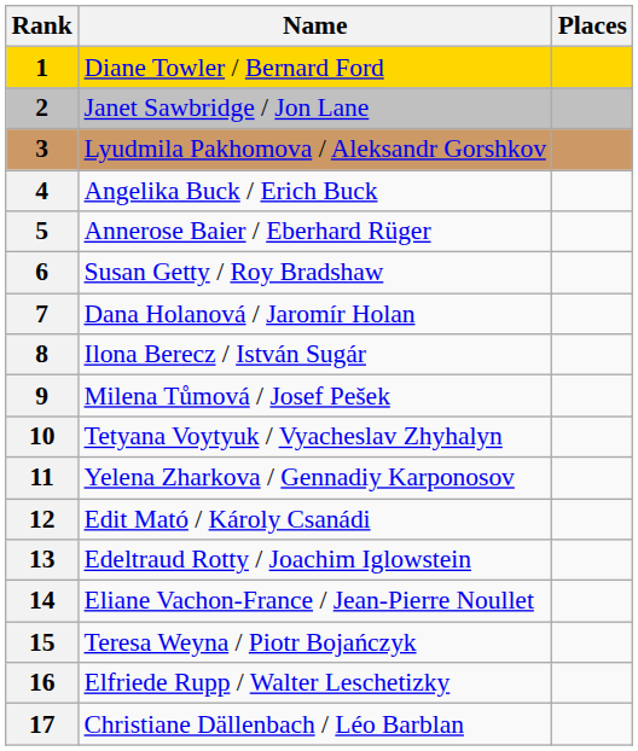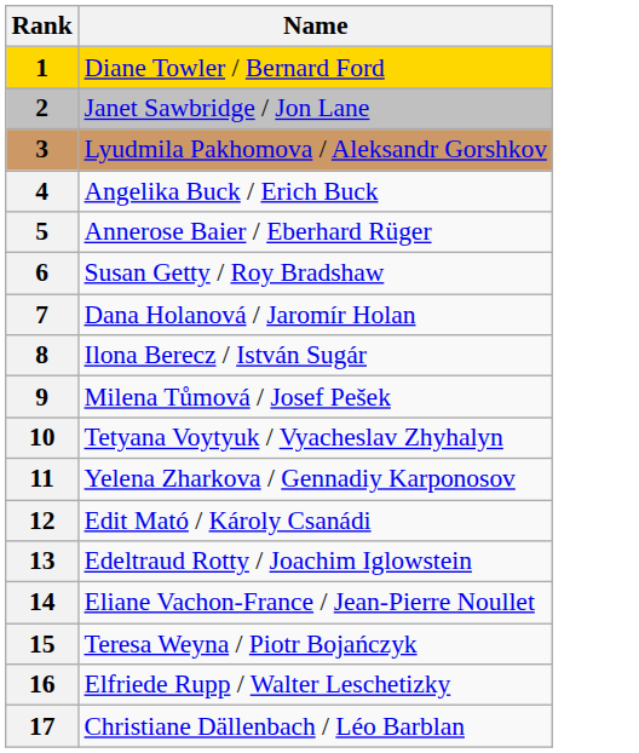 <table class="wikitable">
 <tr>
 <th>Rank</th>
 <th>Name</th>
-<th>Places</th>
 </tr>
 <tr bgcolor="gold">
 <td align="center"><strong>1</strong></td>
 <td> <a href='#'>Diane Towler</a> / <a href='#'>Bernard Ford</a></td>
-<td></td>
 </tr>
 <tr bgcolor="silver">
 <td align="center"><strong>2</strong></td>
 <td> <a href='#'>Janet Sawbridge</a> / <a href='#'>Jon Lane</a></td>
-<td></td>
 </tr>
 <tr bgcolor="cc9966">
 <td align="center"><strong>3</strong></td>
 <td> <a href='#'>Lyudmila Pakhomova</a> / <a href='#'>Aleksandr Gorshkov</a></td>
-<td></td>
 </tr>
 <tr>
 <th>4</th>
 <td> <a href='#'>Angelika Buck</a> / <a href='#'>Erich Buck</a></td>
-<td></td>
 </tr>
 <tr>
 <th>5</th>
 <td> <a href='#'>Annerose Baier</a> / <a href='#'>Eberhard Rüger</a></td>
-<td></td>
 </tr>
 <tr>
 <th>6</th>
 <td> <a href='#'>Susan Getty</a> / <a href='#'>Roy Bradshaw</a></td>
-<td></td>
 </tr>
 <tr>
 <th>7</th>
 <td> <a href='#'>Dana Holanová</a> / <a href='#'>Jaromír Holan</a></td>
-<td></td>
 </tr>
 <tr>
 <th>8</th>
 <td> <a href='#'>Ilona Berecz</a> / <a href='#'>István Sugár</a></td>
-<td></td>
 </tr>
 <tr>
 <th>9</th>
 <td> <a href='#'>Milena Tůmová</a> / <a href='#'>Josef Pešek</a></td>
-<td></td>
 </tr>
 <tr>
 <th>10</th>
 <td> <a href='#'>Tetyana Voytyuk</a> / <a href='#'>Vyacheslav Zhyhalyn</a></td>
-<td></td>
 </tr>
 <tr>
 <th>11</th>
 <td> <a href='#'>Yelena Zharkova</a> / <a href='#'>Gennadiy Karponosov</a></td>
-<td></td>
 </tr>
 <tr>
 <th>12</th>
 <td> <a href='#'>Edit Mató</a> / <a href='#'>Károly Csanádi</a></td>
-<td></td>
 </tr>
 <tr>
 <th>13</th>
 <td> <a href='#'>Edeltraud Rotty</a> / <a href='#'>Joachim Iglowstein</a></td>
-<td></td>
 </tr>
 <tr>
 <th>14</th>
 <td> <a href='#'>Eliane Vachon-France</a> / <a href='#'>Jean-Pierre Noullet</a></td>
-<td></td>
 </tr>
 <tr>
 <th>15</th>
 <td> <a href='#'>Teresa Weyna</a> / <a href='#'>Piotr Bojańczyk</a></td>
-<td></td>
 </tr>
 <tr>
 <th>16</th>
 <td> <a href='#'>Elfriede Rupp</a> / <a href='#'>Walter Leschetizky</a></td>
-<td></td>
 </tr>
 <tr>
 <th>17</th>
 <td> <a href='#'>Christiane Dällenbach</a> / <a href='#'>Léo Barblan</a></td>
-<td></td>
 </tr>
 </table>
